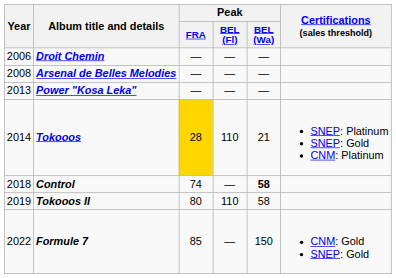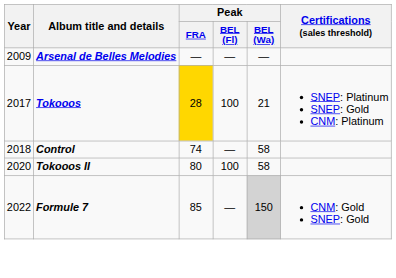 <table class="wikitable">
 <tr>
 <th scope="col" rowspan="2">Year</th>
 <th rowspan="2">Album title and details</th>
 <th colspan="3">Peak</th>
 <th rowspan="2"><a href='#'>Certifications</a><br><small>(sales threshold)</small></th>
 </tr>
 <tr>
 <th scope="col" style="width:3em;font-size:90%;"><a href='#'>FRA</a><br></th>
 <th scope="col" style="width:3em;font-size:90%;"><a href='#'>BEL<br>(Fl)</a><br></th>
 <th scope="col" style="width:3em;font-size:90%;"><a href='#'>BEL<br>(Wa)</a><br></th>
 </tr>
 <tr>
-<td>2006</td>
-<td><strong><em><a href='#'>Droit Chemin</a></em></strong></td>
-<td align="center">—</td>
-<td align="center">—</td>
-<td align="center">—</td>
-<td></td>
-</tr>
-<tr>
-<td>2008</td>
+<td>2009</td>
 <td><strong><em><a href='#'>Arsenal de Belles Melodies</a></em></strong></td>
 <td align="center">—</td>
 <td align="center">—</td>
 <td align="center">—</td>
 <td></td>
 </tr>
 <tr>
-<td>2013</td>
-<td><strong><em><a href='#'>Power "Kosa Leka"</a></em></strong></td>
-<td align="center">—</td>
-<td align="center">—</td>
-<td align="center">—</td>
-<td></td>
-</tr>
-<tr>
-<td>2014</td>
+<td>2017</td>
 <td><strong><em><a href='#'>Tokooos</a></em></strong></td>
 <td align="center" style="background: gold;">28</td>
-<td align="center">110</td>
+<td align="center">100</td>
 <td align="center">21</td>
 <td><br><ul><li><a href='#'>SNEP</a>: Platinum</li><li><a href='#'>SNEP</a>: Gold</li><li><a href='#'>CNM</a>: Platinum</li></ul></td>
 </tr>
 <tr>
 <td>2018</td>
 <td><strong><em>Control</em></strong></td>
 <td align="center">74</td>
 <td align="center">—</td>
-<td align="center"><strong>58</strong></td>
+<td align="center">58</td>
 <td></td>
 </tr>
 <tr>
-<td>2019</td>
+<td>2020</td>
 <td><strong><em>Tokooos II</em></strong></td>
 <td align="center">80</td>
-<td align="center">110</td>
+<td align="center">100</td>
 <td align="center">58</td>
 <td></td>
 </tr>
 <tr>
 <td>2022</td>
 <td><strong><em>Formule 7</em></strong></td>
 <td align="center">85<br></td>
 <td align="center">—</td>
-<td align="center">150</td>
+<td align="center" style="background: lightgrey;">150</td>
 <td><br><ul><li><a href='#'>CNM</a>: Gold</li><li><a href='#'>SNEP</a>: Gold</li></ul></td>
 </tr>
 </table>
